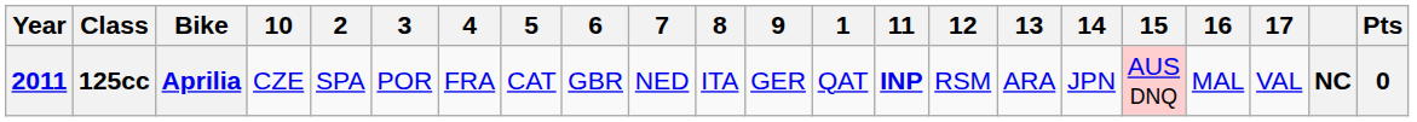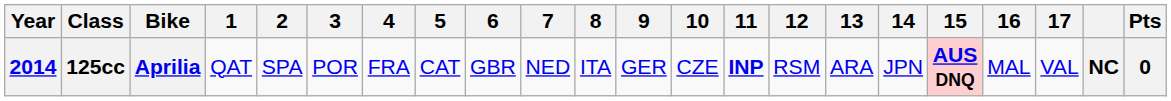 <table class="wikitable" style="text-align:center">
 <tr>
 <th>Year</th>
 <th>Class</th>
 <th>Bike</th>
-<th>10</th>
+<th>1</th>
 <th>2</th>
 <th>3</th>
 <th>4</th>
 <th>5</th>
 <th>6</th>
 <th>7</th>
 <th>8</th>
 <th>9</th>
-<th>1</th>
+<th>10</th>
 <th>11</th>
 <th>12</th>
 <th>13</th>
 <th>14</th>
 <th>15</th>
 <th>16</th>
 <th>17</th>
 <th></th>
 <th>Pts</th>
 </tr>
 <tr>
-<th><a href='#'>2011</a></th>
+<th><a href='#'>2014</a></th>
 <th>125cc</th>
 <th><a href='#'>Aprilia</a></th>
-<td><a href='#'>CZE</a></td>
+<td><a href='#'>QAT</a></td>
 <td><a href='#'>SPA</a></td>
 <td><a href='#'>POR</a></td>
 <td><a href='#'>FRA</a></td>
 <td><a href='#'>CAT</a></td>
 <td><a href='#'>GBR</a></td>
 <td><a href='#'>NED</a></td>
 <td><a href='#'>ITA</a></td>
 <td><a href='#'>GER</a></td>
-<td><a href='#'>QAT</a></td>
+<td><a href='#'>CZE</a></td>
 <td><strong><a href='#'>INP</a></strong></td>
 <td><a href='#'>RSM</a></td>
 <td><a href='#'>ARA</a></td>
 <td><a href='#'>JPN</a></td>
-<td style="background:#ffcfcf;"><a href='#'>AUS</a><br><small>DNQ</small></td>
+<td style="background:#ffcfcf;"><strong><a href='#'>AUS</a><br><small>DNQ</small></strong></td>
 <td><a href='#'>MAL</a></td>
 <td><a href='#'>VAL</a></td>
 <th>NC</th>
 <th>0</th>
 </tr>
 </table>
